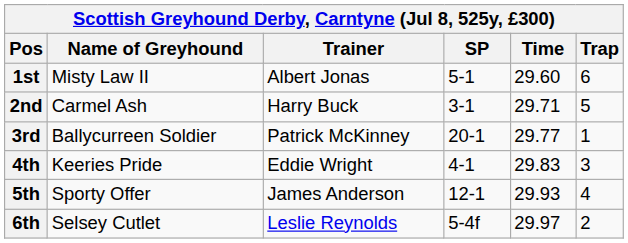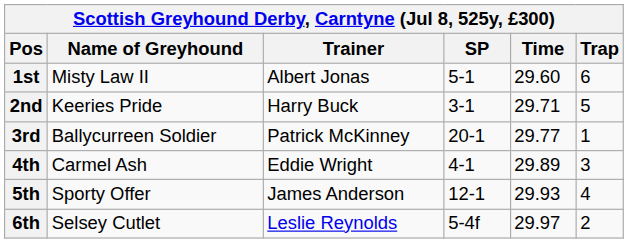 <table class="wikitable">
 <tr>
 <th colspan="6"><a href='#'>Scottish Greyhound Derby</a>, <a href='#'>Carntyne</a> (Jul 8, 525y, £300)</th>
 </tr>
 <tr>
 <th width=30>Pos</th>
 <th width=180>Name of Greyhound</th>
 <th width=150>Trainer</th>
 <th width=50>SP</th>
 <th width=50>Time</th>
 <th width=30>Trap</th>
 </tr>
 <tr>
 <th>1st</th>
 <td>Misty Law II</td>
 <td>Albert Jonas</td>
 <td>5-1</td>
 <td>29.60</td>
 <td>6</td>
 </tr>
 <tr>
 <th>2nd</th>
-<td>Carmel Ash</td>
+<td>Keeries Pride</td>
 <td>Harry Buck</td>
 <td>3-1</td>
 <td>29.71</td>
 <td>5</td>
 </tr>
 <tr>
 <th>3rd</th>
 <td>Ballycurreen Soldier</td>
 <td>Patrick McKinney</td>
 <td>20-1</td>
 <td>29.77</td>
 <td>1</td>
 </tr>
 <tr>
 <th>4th</th>
-<td>Keeries Pride</td>
+<td>Carmel Ash</td>
 <td>Eddie Wright</td>
 <td>4-1</td>
-<td>29.83</td>
+<td>29.89</td>
 <td>3</td>
 </tr>
 <tr>
 <th>5th</th>
 <td>Sporty Offer</td>
 <td>James Anderson</td>
 <td>12-1</td>
 <td>29.93</td>
 <td>4</td>
 </tr>
 <tr>
 <th>6th</th>
 <td>Selsey Cutlet</td>
 <td><a href='#'>Leslie Reynolds</a></td>
 <td>5-4f</td>
 <td>29.97</td>
 <td>2</td>
 </tr>
 </table>
